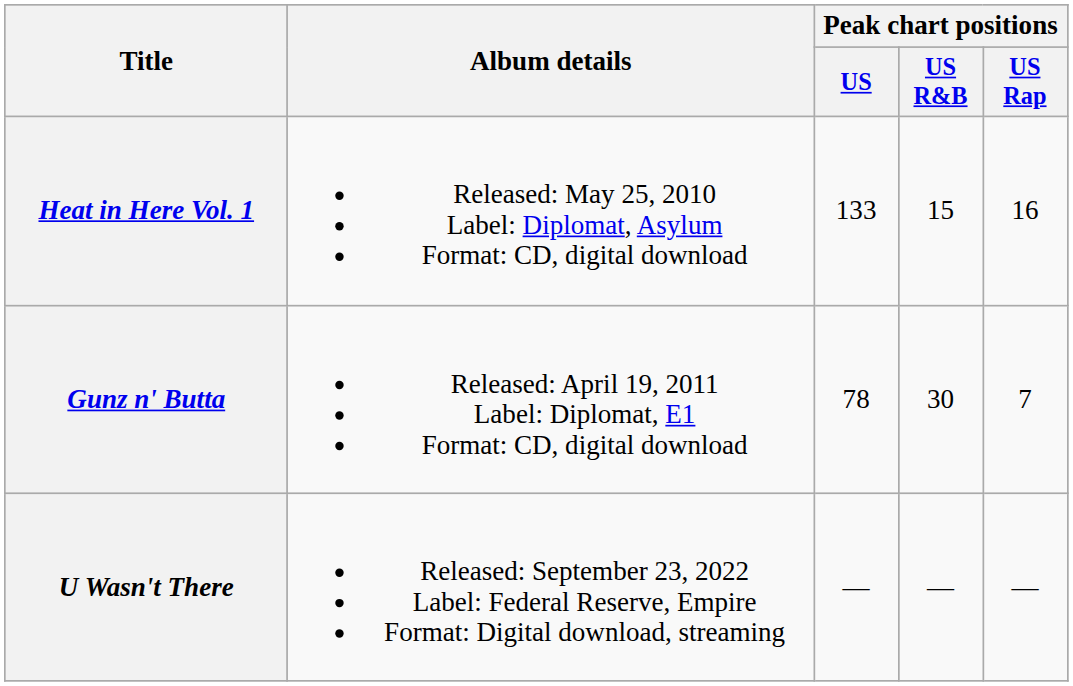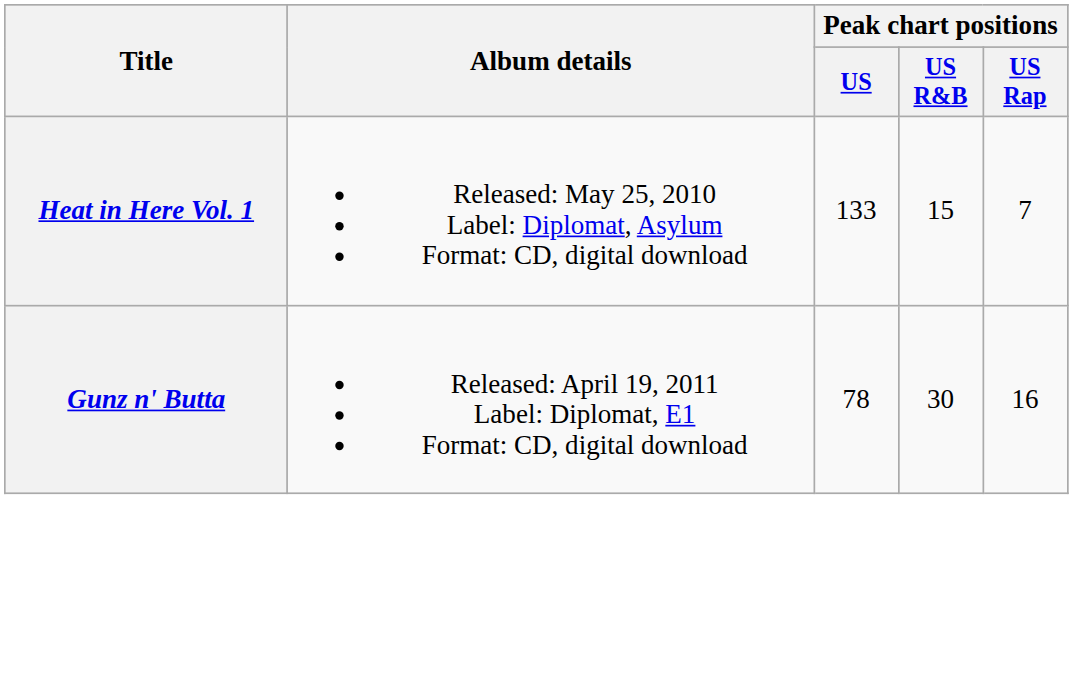 <table class="wikitable plainrowheaders" style="text-align:center;">
 <tr>
 <th scope="col" rowspan="2" style="width:10em;">Title</th>
 <th scope="col" rowspan="2" style="width:19em;">Album details</th>
 <th scope="col" colspan="3">Peak chart positions</th>
 </tr>
 <tr>
 <th scope="col" style="width:3em;font-size:90%;"><a href='#'>US</a><br></th>
 <th scope="col" style="width:3em;font-size:90%;"><a href='#'>US R&B</a><br></th>
 <th scope="col" style="width:3em;font-size:90%;"><a href='#'>US Rap</a><br></th>
 </tr>
 <tr>
 <th scope="row"><em><a href='#'>Heat in Here Vol. 1</a></em><br></th>
 <td><br><ul><li>Released: May 25, 2010</li><li>Label: <a href='#'>Diplomat</a>, <a href='#'>Asylum</a></li><li>Format: CD, digital download</li></ul></td>
 <td>133</td>
 <td>15</td>
-<td>16</td>
+<td>7</td>
 </tr>
 <tr>
 <th scope="row"><em><a href='#'>Gunz n' Butta</a></em><br></th>
 <td><br><ul><li>Released: April 19, 2011</li><li>Label: Diplomat, <a href='#'>E1</a></li><li>Format: CD, digital download</li></ul></td>
 <td>78</td>
 <td>30</td>
-<td>7</td>
-</tr>
-<tr>
-<th scope="row"><em>U Wasn't There</em><br></th>
-<td><br><ul><li>Released: September 23, 2022</li><li>Label: Federal Reserve, Empire</li><li>Format: Digital download, streaming</li></ul></td>
-<td>—</td>
-<td>—</td>
-<td>—</td>
+<td>16</td>
 </tr>
 </table>
